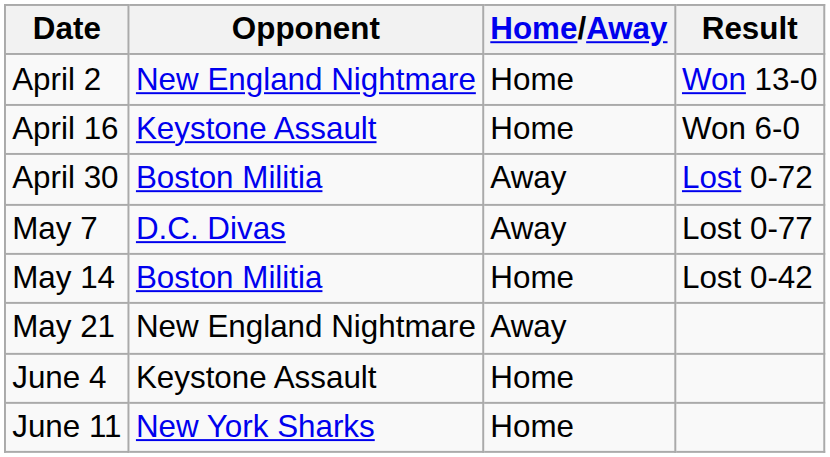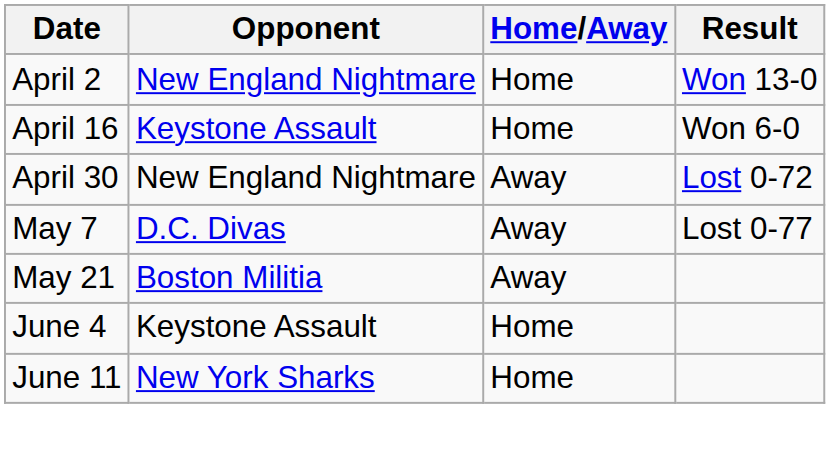 <table class="wikitable">
 <tr>
 <th>Date</th>
 <th>Opponent</th>
 <th><a href='#'>Home</a>/<a href='#'>Away</a></th>
 <th>Result</th>
 </tr>
 <tr>
 <td>April 2</td>
 <td><a href='#'>New England Nightmare</a></td>
 <td>Home</td>
 <td><a href='#'>Won</a> 13-0</td>
 </tr>
 <tr>
 <td>April 16</td>
 <td><a href='#'>Keystone Assault</a></td>
 <td>Home</td>
 <td>Won 6-0</td>
 </tr>
 <tr>
 <td>April 30</td>
-<td><a href='#'>Boston Militia</a></td>
+<td>New England Nightmare</td>
 <td>Away</td>
 <td><a href='#'>Lost</a> 0-72</td>
 </tr>
 <tr>
 <td>May 7</td>
 <td><a href='#'>D.C. Divas</a></td>
 <td>Away</td>
 <td>Lost 0-77</td>
 </tr>
 <tr>
-<td>May 14</td>
+<td>May 21</td>
 <td><a href='#'>Boston Militia</a></td>
-<td>Home</td>
-<td>Lost 0-42</td>
-</tr>
-<tr>
-<td>May 21</td>
-<td>New England Nightmare</td>
 <td>Away</td>
 <td></td>
 </tr>
 <tr>
 <td>June 4</td>
 <td>Keystone Assault</td>
 <td>Home</td>
 <td></td>
 </tr>
 <tr>
 <td>June 11</td>
 <td><a href='#'>New York Sharks</a></td>
 <td>Home</td>
 <td></td>
 </tr>
 </table>
